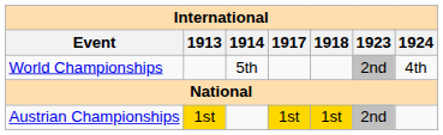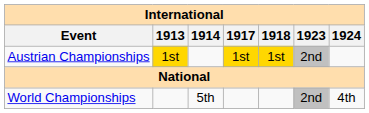 <table class="wikitable" style="text-align:center">
 <tr>
 <th style="background-color: #ffdead; " colspan=7 align=center>International</th>
 </tr>
 <tr>
 <th>Event</th>
 <th>1913</th>
 <th>1914</th>
 <th>1917</th>
 <th>1918</th>
 <th>1923</th>
 <th>1924</th>
 </tr>
 <tr>
+<td align=left><a href='#'>Austrian Championships</a></td>
+<td bgcolor=gold>1st</td>
+<td></td>
+<td bgcolor=gold>1st</td>
+<td bgcolor=gold>1st</td>
+<td bgcolor=silver>2nd</td>
+<td></td>
+</tr>
+<tr>
+<th style="background-color: #ffdead; " colspan=7 align=center>National</th>
+</tr>
+<tr>
 <td align=left><a href='#'>World Championships</a></td>
 <td></td>
 <td>5th</td>
 <td></td>
 <td></td>
 <td bgcolor=silver>2nd</td>
 <td>4th</td>
 </tr>
-<tr>
-<th style="background-color: #ffdead; " colspan=7 align=center>National</th>
-</tr>
-<tr>
-<td align=left><a href='#'>Austrian Championships</a></td>
-<td bgcolor=gold>1st</td>
-<td></td>
-<td bgcolor=gold>1st</td>
-<td bgcolor=gold>1st</td>
-<td bgcolor=silver>2nd</td>
-<td></td>
-</tr>
 </table>
